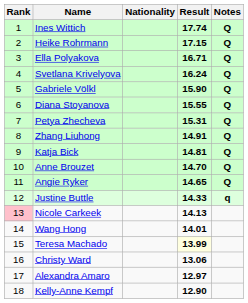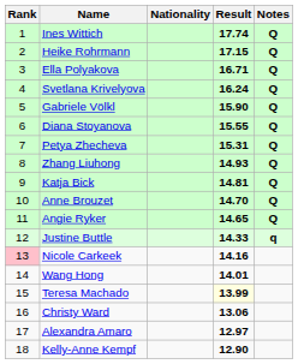 <table class="wikitable sortable" style="text-align:center">
 <tr>
 <th>Rank</th>
 <th>Name</th>
 <th>Nationality</th>
 <th>Result</th>
 <th>Notes</th>
 </tr>
 <tr bgcolor=ccffcc>
 <td>1</td>
 <td align=left><a href='#'>Ines Wittich</a></td>
 <td align=left></td>
 <td><strong>17.74</strong></td>
 <td><strong>Q</strong></td>
 </tr>
 <tr bgcolor=ccffcc>
 <td>2</td>
 <td align=left><a href='#'>Heike Rohrmann</a></td>
 <td align=left></td>
 <td><strong>17.15</strong></td>
 <td><strong>Q</strong></td>
 </tr>
 <tr bgcolor=ccffcc>
 <td>3</td>
 <td align=left><a href='#'>Ella Polyakova</a></td>
 <td align=left></td>
 <td><strong>16.71</strong></td>
 <td><strong>Q</strong></td>
 </tr>
 <tr bgcolor=ccffcc>
 <td>4</td>
 <td align=left><a href='#'>Svetlana Krivelyova</a></td>
 <td align=left></td>
 <td><strong>16.24</strong></td>
 <td><strong>Q</strong></td>
 </tr>
 <tr bgcolor=ccffcc>
 <td>5</td>
 <td align=left><a href='#'>Gabriele Völkl</a></td>
 <td align=left></td>
 <td><strong>15.90</strong></td>
 <td><strong>Q</strong></td>
 </tr>
 <tr bgcolor=ccffcc>
 <td>6</td>
 <td align=left><a href='#'>Diana Stoyanova</a></td>
 <td align=left></td>
 <td><strong>15.55</strong></td>
 <td><strong>Q</strong></td>
 </tr>
 <tr bgcolor=ccffcc>
 <td>7</td>
 <td align=left><a href='#'>Petya Zhecheva</a></td>
 <td align=left></td>
 <td><strong>15.31</strong></td>
 <td><strong>Q</strong></td>
 </tr>
 <tr bgcolor=ccffcc>
 <td>8</td>
 <td align=left><a href='#'>Zhang Liuhong</a></td>
 <td align=left></td>
-<td><strong>14.91</strong></td>
+<td><strong>14.93</strong></td>
 <td><strong>Q</strong></td>
 </tr>
 <tr bgcolor=ccffcc>
 <td>9</td>
 <td align=left><a href='#'>Katja Bick</a></td>
 <td align=left></td>
 <td><strong>14.81</strong></td>
 <td><strong>Q</strong></td>
 </tr>
 <tr bgcolor=ccffcc>
 <td>10</td>
 <td align=left><a href='#'>Anne Brouzet</a></td>
 <td align=left></td>
 <td><strong>14.70</strong></td>
 <td><strong>Q</strong></td>
 </tr>
 <tr bgcolor=ccffcc>
 <td>11</td>
 <td align=left><a href='#'>Angie Ryker</a></td>
 <td align=left></td>
 <td><strong>14.65</strong></td>
 <td><strong>Q</strong></td>
 </tr>
 <tr bgcolor=ddffdd>
 <td>12</td>
 <td align=left><a href='#'>Justine Buttle</a></td>
 <td align=left></td>
 <td><strong>14.33</strong></td>
 <td><strong>q</strong></td>
 </tr>
 <tr>
 <td style="background: pink;">13</td>
 <td align=left><a href='#'>Nicole Carkeek</a></td>
 <td align=left></td>
-<td><strong>14.13</strong></td>
+<td><strong>14.16</strong></td>
 <td></td>
 </tr>
 <tr>
 <td>14</td>
 <td align=left><a href='#'>Wang Hong</a></td>
 <td align=left></td>
 <td><strong>14.01</strong></td>
 <td></td>
 </tr>
 <tr>
 <td>15</td>
 <td align=left><a href='#'>Teresa Machado</a></td>
 <td align=left></td>
 <td style="background: lightyellow;"><strong>13.99</strong></td>
 <td></td>
 </tr>
 <tr>
 <td>16</td>
 <td align=left><a href='#'>Christy Ward</a></td>
 <td align=left></td>
 <td><strong>13.06</strong></td>
 <td></td>
 </tr>
 <tr>
 <td>17</td>
 <td align=left><a href='#'>Alexandra Amaro</a></td>
 <td align=left></td>
 <td><strong>12.97</strong></td>
 <td></td>
 </tr>
 <tr>
 <td>18</td>
 <td align=left><a href='#'>Kelly-Anne Kempf</a></td>
 <td align=left></td>
 <td><strong>12.90</strong></td>
 <td></td>
 </tr>
 </table>
